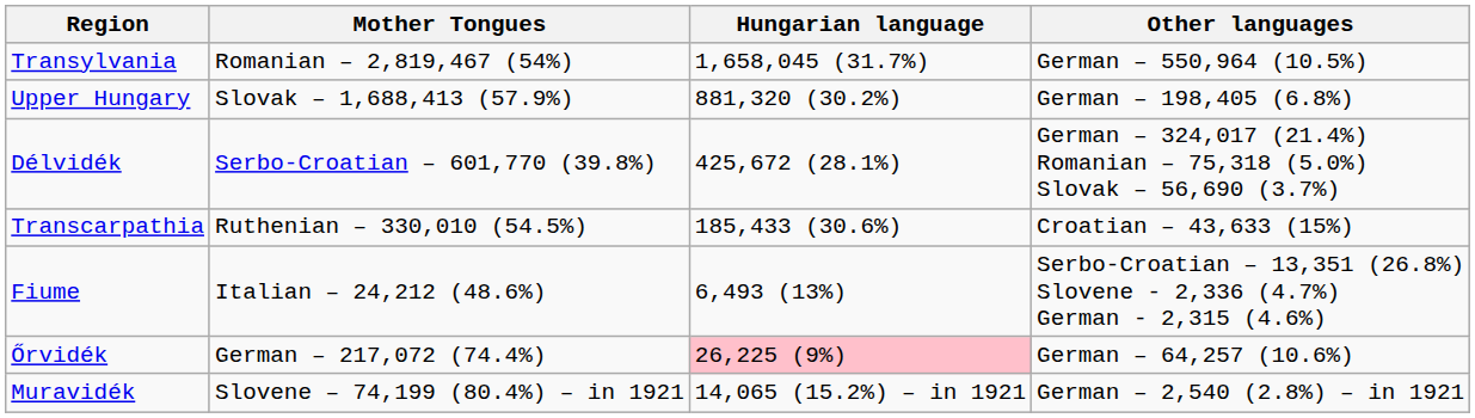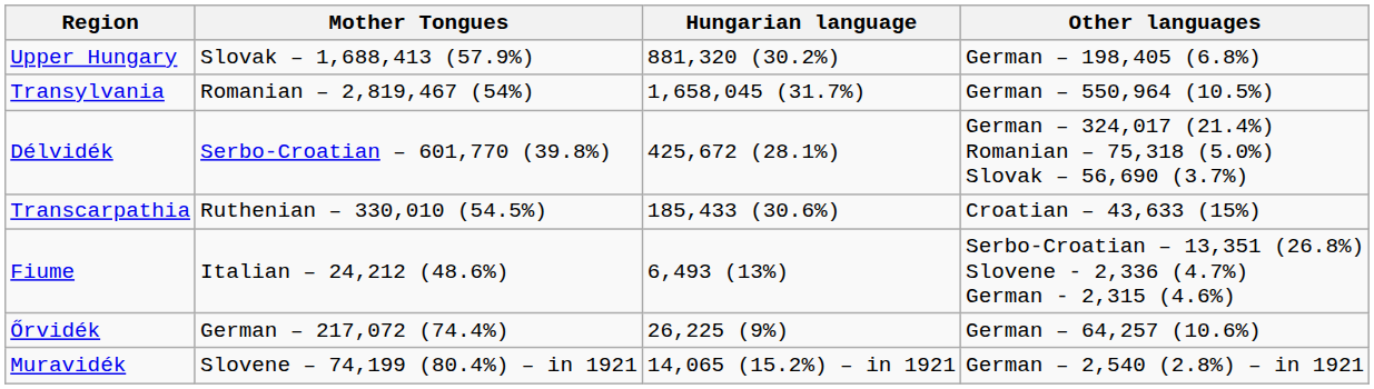 <table class="wikitable" style="float: center;">
 <tr>
 <th>Region</th>
 <th>Mother Tongues</th>
 <th>Hungarian language</th>
 <th>Other languages</th>
 </tr>
 <tr>
+<td><a href='#'>Upper Hungary</a></td>
+<td>Slovak – 1,688,413 (57.9%)</td>
+<td>881,320 (30.2%)</td>
+<td>German – 198,405 (6.8%)</td>
+</tr>
+<tr>
 <td><a href='#'>Transylvania</a></td>
 <td>Romanian – 2,819,467 (54%)</td>
 <td>1,658,045 (31.7%)</td>
 <td>German – 550,964 (10.5%)</td>
-</tr>
-<tr>
-<td><a href='#'>Upper Hungary</a></td>
-<td>Slovak – 1,688,413 (57.9%)</td>
-<td>881,320 (30.2%)</td>
-<td>German – 198,405 (6.8%)</td>
 </tr>
 <tr>
 <td><a href='#'>Délvidék</a></td>
 <td><a href='#'>Serbo-Croatian</a> – 601,770 (39.8%)</td>
 <td>425,672 (28.1%)</td>
 <td>German – 324,017 (21.4%)<br>Romanian – 75,318 (5.0%)<br>Slovak – 56,690 (3.7%)</td>
 </tr>
 <tr>
 <td><a href='#'>Transcarpathia</a></td>
 <td>Ruthenian – 330,010 (54.5%)</td>
 <td>185,433 (30.6%)</td>
 <td>Croatian – 43,633 (15%)</td>
 </tr>
 <tr>
 <td><a href='#'>Fiume</a></td>
 <td>Italian – 24,212 (48.6%)</td>
 <td>6,493 (13%)</td>
 <td>Serbo-Croatian – 13,351 (26.8%)<br>Slovene - 2,336 (4.7%)<br>German - 2,315 (4.6%)</td>
 </tr>
 <tr>
 <td><a href='#'>Őrvidék</a></td>
 <td>German – 217,072 (74.4%)</td>
-<td style="background: pink;">26,225 (9%)</td>
+<td>26,225 (9%)</td>
 <td>German – 64,257 (10.6%)</td>
 </tr>
 <tr>
 <td><a href='#'>Muravidék</a></td>
 <td>Slovene – 74,199 (80.4%) – in 1921</td>
 <td>14,065 (15.2%) – in 1921</td>
 <td>German – 2,540 (2.8%) – in 1921</td>
 </tr>
 </table>
